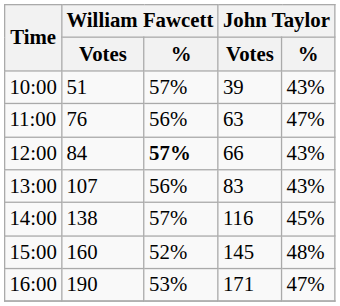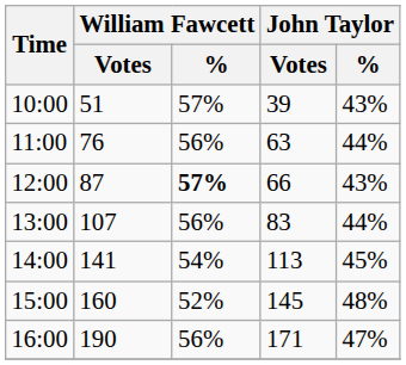 <table class="wikitable">
 <tr>
 <th rowspan="2">Time</th>
 <th colspan="2">William Fawcett</th>
 <th colspan="2">John Taylor</th>
 </tr>
 <tr>
 <th>Votes</th>
 <th>%</th>
 <th>Votes</th>
 <th>%</th>
 </tr>
 <tr>
 <td>10:00</td>
 <td>51</td>
 <td>57%</td>
 <td>39</td>
 <td>43%</td>
 </tr>
 <tr>
 <td>11:00</td>
 <td>76</td>
 <td>56%</td>
 <td>63</td>
-<td>47%</td>
+<td>44%</td>
 </tr>
 <tr>
 <td>12:00</td>
-<td>84</td>
+<td>87</td>
 <td><strong>57%</strong></td>
 <td>66</td>
 <td>43%</td>
 </tr>
 <tr>
 <td>13:00</td>
 <td>107</td>
 <td>56%</td>
 <td>83</td>
-<td>43%</td>
+<td>44%</td>
 </tr>
 <tr>
 <td>14:00</td>
-<td>138</td>
-<td>57%</td>
-<td>116</td>
+<td>141</td>
+<td>54%</td>
+<td>113</td>
 <td>45%</td>
 </tr>
 <tr>
 <td>15:00</td>
 <td>160</td>
 <td>52%</td>
 <td>145</td>
 <td>48%</td>
 </tr>
 <tr>
 <td>16:00</td>
 <td>190</td>
-<td>53%</td>
+<td>56%</td>
 <td>171</td>
 <td>47%</td>
 </tr>
 <tr>
 </tr>
 </table>
